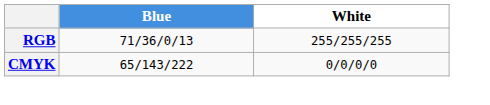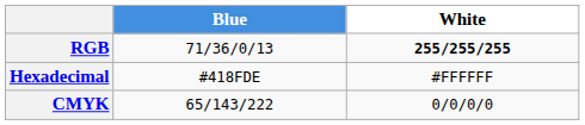 <table class="wikitable" style="text-align:center;">
 <tr>
 <th></th>
 <th style="background:#418FDE; width:200px;color:white;">Blue</th>
 <th style="background:#FFFFFF; width:200px;color:black;">White</th>
 </tr>
 <tr>
 <td style="background:#F2F2F2; text-align:right"><strong><a href='#'>RGB</a></strong></td>
 <td><code>71/36/0/13</code></td>
-<td><code>255/255/255</code></td>
+<td><strong><code>255/255/255</code></strong></td>
+</tr>
+<tr>
+<td style="background:#F2F2F2; text-align:right"><strong><a href='#'>Hexadecimal</a></strong></td>
+<td><code>#418FDE</code></td>
+<td><code>#FFFFFF</code></td>
 </tr>
 <tr>
 <td style="background:#F2F2F2; text-align:right"><strong><a href='#'>CMYK</a></strong></td>
 <td><code>65/143/222</code></td>
 <td><code>0/0/0/0</code></td>
 </tr>
 </table>
